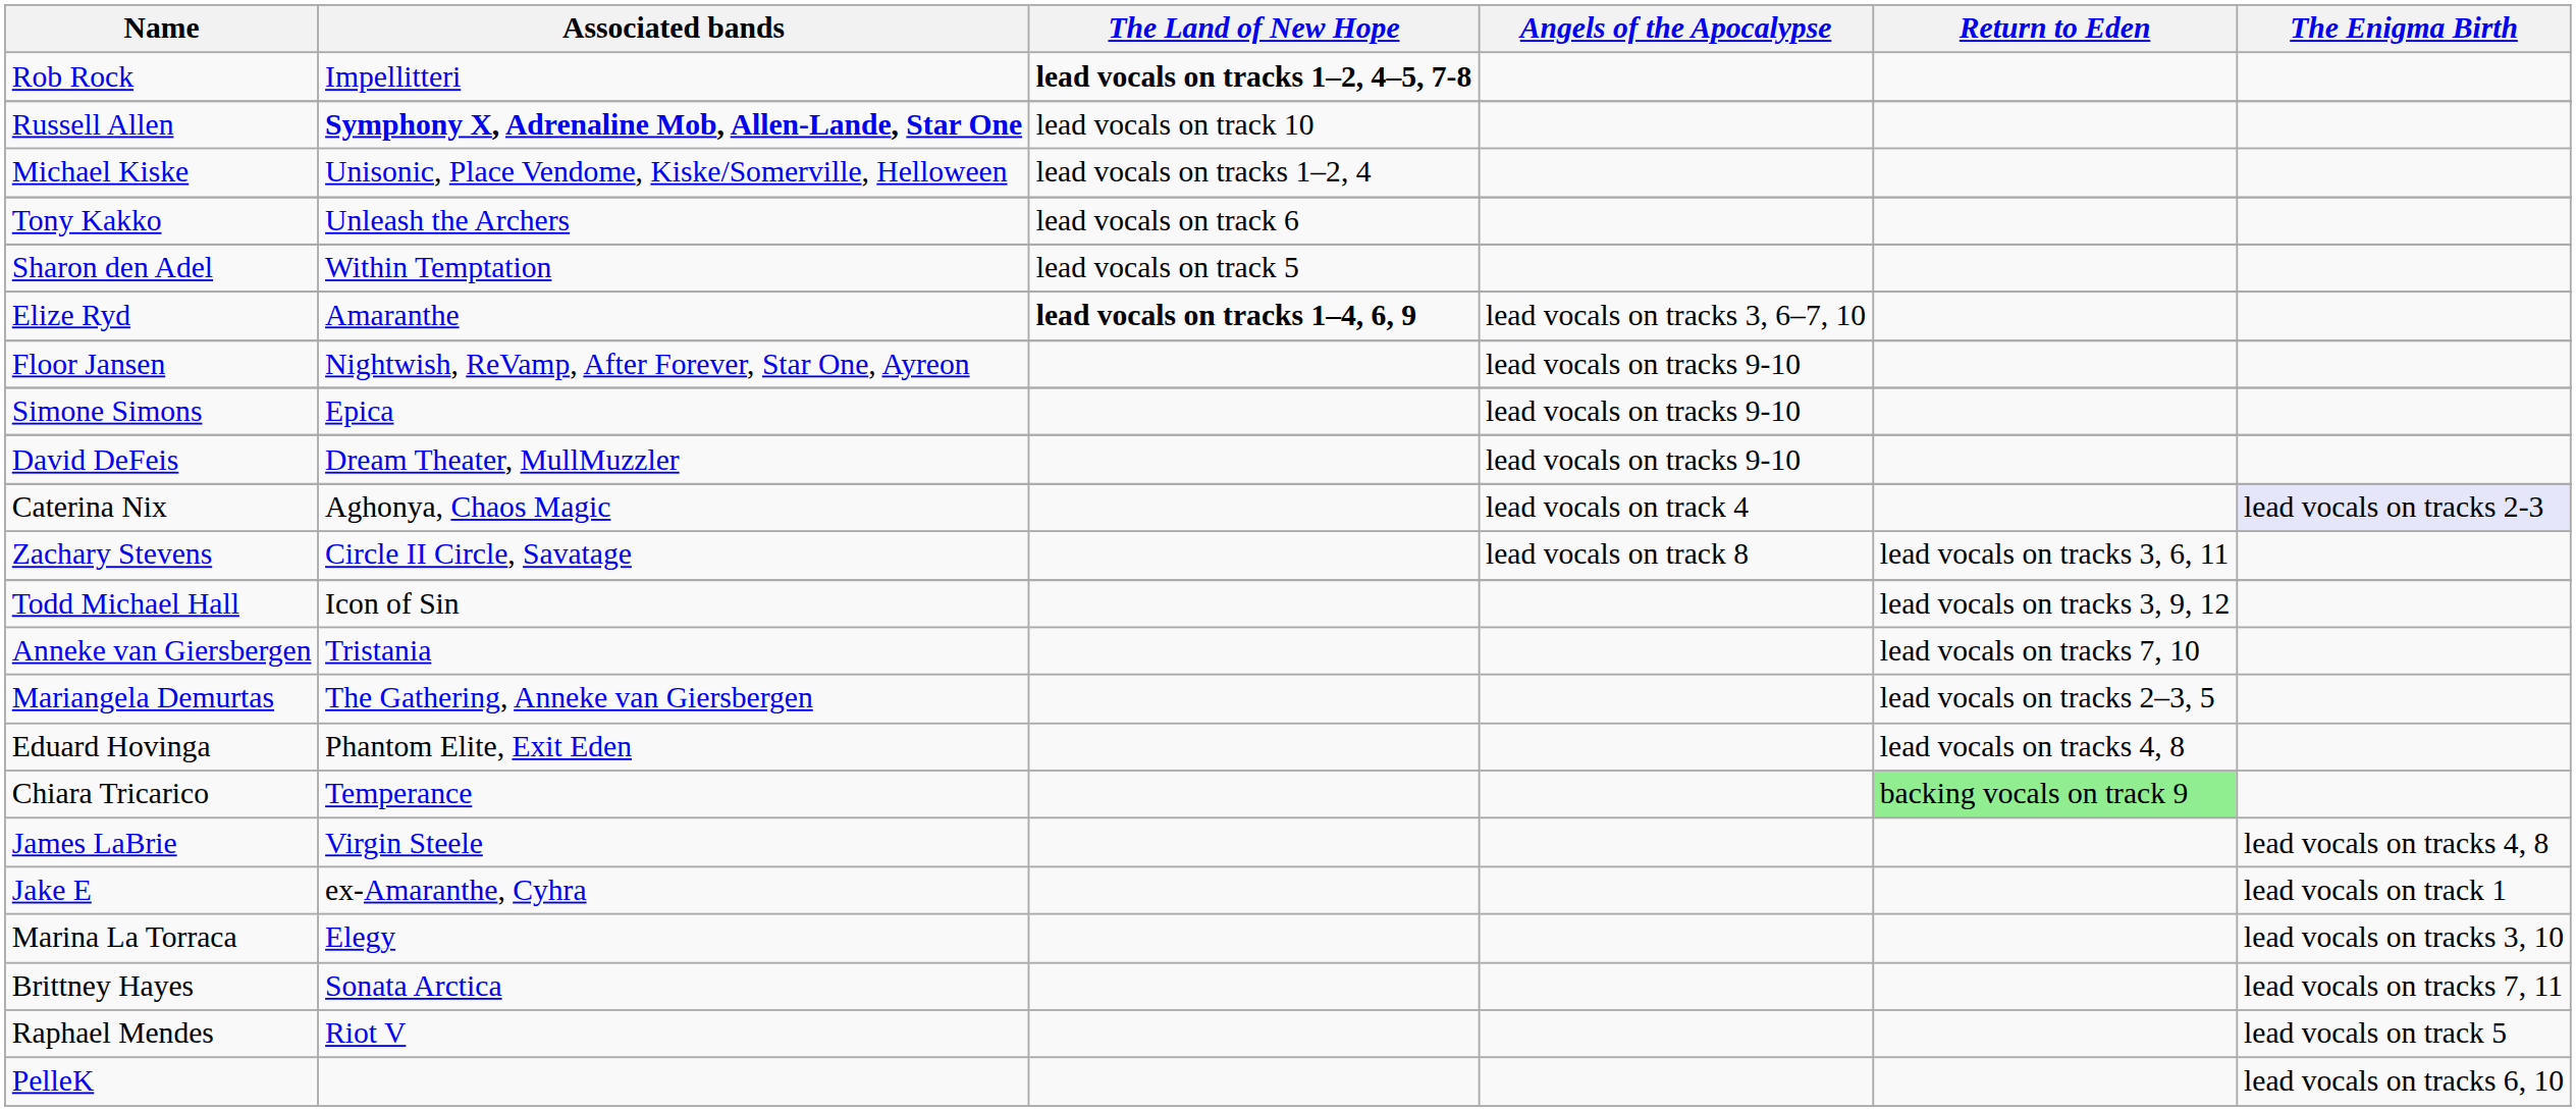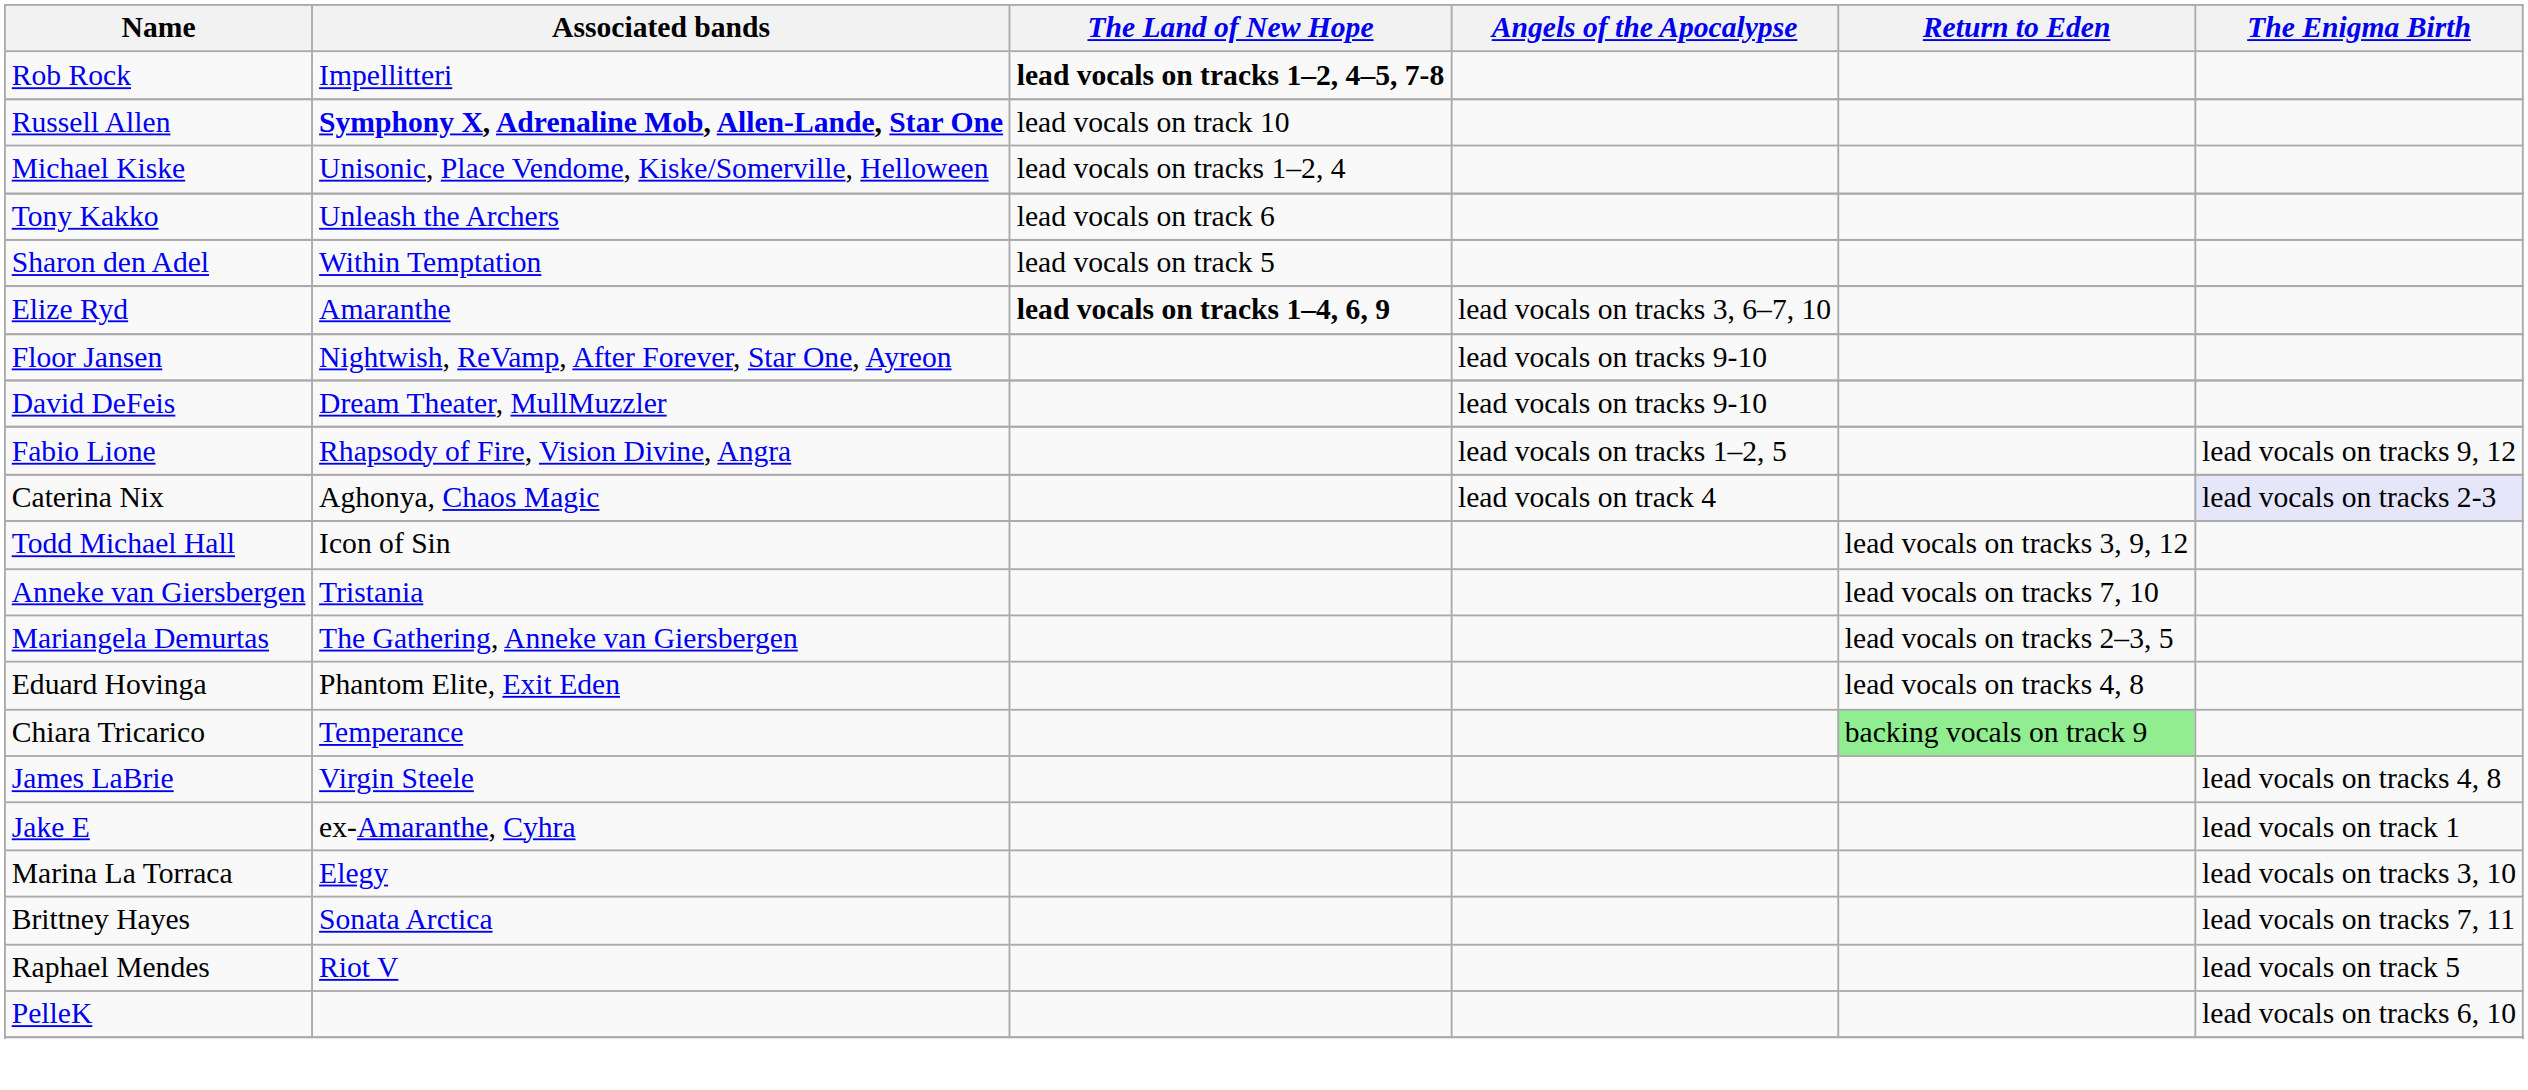 <table class="wikitable">
 <tr>
 <th>Name</th>
 <th>Associated bands</th>
 <th><em><a href='#'>The Land of New Hope</a></em></th>
 <th><em><a href='#'>Angels of the Apocalypse</a></em></th>
 <th><a href='#'><em>Return to Eden</em></a></th>
 <th><em><a href='#'>The Enigma Birth</a></em></th>
 </tr>
 <tr>
 <td> <a href='#'>Rob Rock</a></td>
 <td><a href='#'>Impellitteri</a></td>
 <td><strong>lead vocals on tracks 1–2, 4–5, 7-8</strong></td>
 <td></td>
 <td></td>
 <td></td>
 </tr>
 <tr>
 </tr>
 <tr>
 <td> <a href='#'>Russell Allen</a></td>
 <td><strong><a href='#'>Symphony X</a>, <a href='#'>Adrenaline Mob</a>, <a href='#'>Allen-Lande</a>, <a href='#'>Star One</a></strong></td>
 <td>lead vocals on track 10</td>
 <td></td>
 <td></td>
 <td></td>
 </tr>
 <tr>
 <td> <a href='#'>Michael Kiske</a></td>
 <td><a href='#'>Unisonic</a>, <a href='#'>Place Vendome</a>, <a href='#'>Kiske/Somerville</a>, <a href='#'>Helloween</a></td>
 <td>lead vocals on tracks 1–2, 4</td>
 <td></td>
 <td></td>
 <td></td>
 </tr>
 <tr>
 </tr>
 <tr>
 <td> <a href='#'>Tony Kakko</a></td>
 <td><a href='#'>Unleash the Archers</a></td>
 <td>lead vocals on track 6</td>
 <td></td>
 <td></td>
 <td></td>
 </tr>
 <tr>
 </tr>
 <tr>
 <td> <a href='#'>Sharon den Adel</a></td>
 <td><a href='#'>Within Temptation</a></td>
 <td>lead vocals on track 5</td>
 <td></td>
 <td></td>
 <td></td>
 </tr>
 <tr>
 </tr>
 <tr>
 <td> <a href='#'>Elize Ryd</a></td>
 <td><a href='#'>Amaranthe</a></td>
 <td><strong>lead vocals on tracks 1–4, 6, 9</strong></td>
 <td>lead vocals on tracks 3, 6–7, 10</td>
 <td></td>
 <td></td>
 </tr>
 <tr>
 </tr>
 <tr>
 <td> <a href='#'>Floor Jansen</a></td>
 <td><a href='#'>Nightwish</a>, <a href='#'>ReVamp</a>, <a href='#'>After Forever</a>, <a href='#'>Star One</a>, <a href='#'>Ayreon</a></td>
 <td></td>
 <td>lead vocals on tracks 9-10</td>
 <td></td>
 <td></td>
 </tr>
 <tr>
 </tr>
 <tr>
-<td> <a href='#'>Simone Simons</a></td>
-<td><a href='#'>Epica</a></td>
-<td></td>
-<td>lead vocals on tracks 9-10</td>
-<td></td>
-<td></td>
-</tr>
-<tr>
 </tr>
 <tr>
 <td> <a href='#'>David DeFeis</a></td>
 <td><a href='#'>Dream Theater</a>, <a href='#'>MullMuzzler</a></td>
 <td></td>
 <td>lead vocals on tracks 9-10</td>
 <td></td>
 <td></td>
 </tr>
 <tr>
 </tr>
 <tr>
+<td> <a href='#'>Fabio Lione</a></td>
+<td><a href='#'>Rhapsody of Fire</a>, <a href='#'>Vision Divine</a>, <a href='#'>Angra</a></td>
+<td></td>
+<td>lead vocals on tracks 1–2, 5</td>
+<td></td>
+<td>lead vocals on tracks 9, 12</td>
+</tr>
+<tr>
 </tr>
 <tr>
 <td> Caterina Nix</td>
 <td>Aghonya, <a href='#'>Chaos Magic</a></td>
 <td></td>
 <td>lead vocals on track 4</td>
 <td></td>
 <td style="background: lavender;">lead vocals on tracks 2-3</td>
-</tr>
-<tr>
-<td> <a href='#'>Zachary Stevens</a></td>
-<td><a href='#'>Circle II Circle</a>, <a href='#'>Savatage</a></td>
-<td></td>
-<td>lead vocals on track 8</td>
-<td>lead vocals on tracks 3, 6, 11</td>
-<td></td>
 </tr>
 <tr>
 </tr>
 <tr>
 <td> <a href='#'>Todd Michael Hall</a></td>
 <td>Icon of Sin</td>
 <td></td>
 <td></td>
 <td>lead vocals on tracks 3, 9, 12</td>
 <td></td>
 </tr>
 <tr>
 <td> <a href='#'>Anneke van Giersbergen</a></td>
 <td><a href='#'>Tristania</a></td>
 <td></td>
 <td></td>
 <td>lead vocals on tracks 7, 10</td>
 <td></td>
 </tr>
 <tr>
 <td> <a href='#'>Mariangela Demurtas</a></td>
 <td><a href='#'>The Gathering</a>, <a href='#'>Anneke van Giersbergen</a></td>
 <td></td>
 <td></td>
 <td>lead vocals on tracks 2–3, 5</td>
 <td></td>
 </tr>
 <tr>
 <td> Eduard Hovinga</td>
 <td>Phantom Elite, <a href='#'>Exit Eden</a></td>
 <td></td>
 <td></td>
 <td>lead vocals on tracks 4, 8</td>
 <td></td>
 </tr>
 <tr>
 <td> Chiara Tricarico</td>
 <td><a href='#'>Temperance</a></td>
 <td></td>
 <td></td>
 <td style="background: lightgreen;">backing vocals on track 9</td>
 <td></td>
 </tr>
 <tr>
 <td> <a href='#'>James LaBrie</a></td>
 <td><a href='#'>Virgin Steele</a></td>
 <td></td>
 <td></td>
 <td></td>
 <td>lead vocals on tracks 4, 8</td>
 </tr>
 <tr>
 <td> <a href='#'>Jake E</a></td>
 <td>ex-<a href='#'>Amaranthe</a>, <a href='#'>Cyhra</a></td>
 <td></td>
 <td></td>
 <td></td>
 <td>lead vocals on track 1</td>
 </tr>
 <tr>
 <td> Marina La Torraca</td>
 <td><a href='#'>Elegy</a></td>
 <td></td>
 <td></td>
 <td></td>
 <td>lead vocals on tracks 3, 10</td>
 </tr>
 <tr>
 <td> Brittney Hayes</td>
 <td><a href='#'>Sonata Arctica</a></td>
 <td></td>
 <td></td>
 <td></td>
 <td>lead vocals on tracks 7, 11</td>
 </tr>
 <tr>
 <td> Raphael Mendes</td>
 <td><a href='#'>Riot V</a></td>
 <td></td>
 <td></td>
 <td></td>
 <td>lead vocals on track 5</td>
 </tr>
 <tr>
 <td> <a href='#'>PelleK</a></td>
 <td></td>
 <td></td>
 <td></td>
 <td></td>
 <td>lead vocals on tracks 6, 10</td>
 </tr>
 <tr>
 </tr>
 <tr>
 </tr>
 <tr>
 </tr>
 </table>
